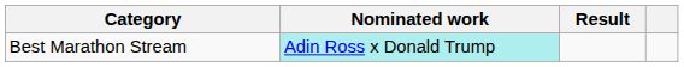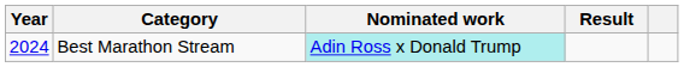 <table class="wikitable sortable">
 <tr>
+<th scope="col" style="width:1em;">Year</th>
 <th scope="col" style="width:20em;">Category</th>
 <th scope="col" style="width:20em;">Nominated work</th>
 <th scope="col" style="width:5em;">Result</th>
 <th scope="col" style="width:2em;" class="unsortable"></th>
 </tr>
 <tr>
+<td><a href='#'>2024</a></td>
 <td>Best Marathon Stream</td>
 <td style="background: paleturquoise;"><a href='#'>Adin Ross</a> x Donald Trump</td>
 <td></td>
 <td></td>
 </tr>
 </table>
